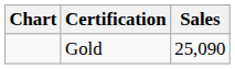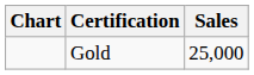 <table class="wikitable">
 <tr>
 <th>Chart</th>
 <th>Certification</th>
 <th>Sales</th>
 </tr>
 <tr>
 <td></td>
 <td>Gold</td>
-<td>25,090</td>
+<td>25,000</td>
 </tr>
 </table>
